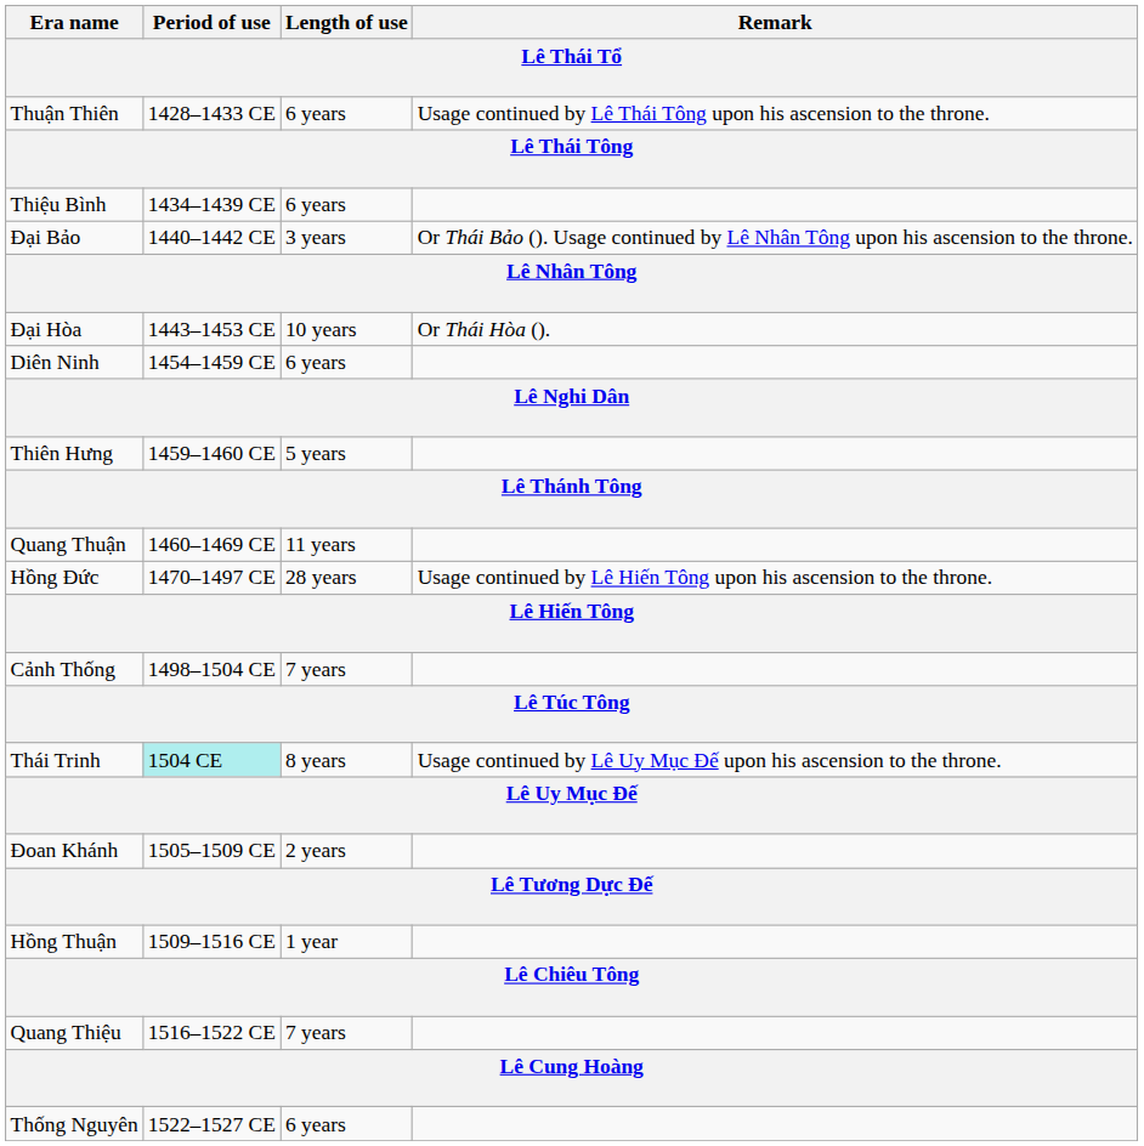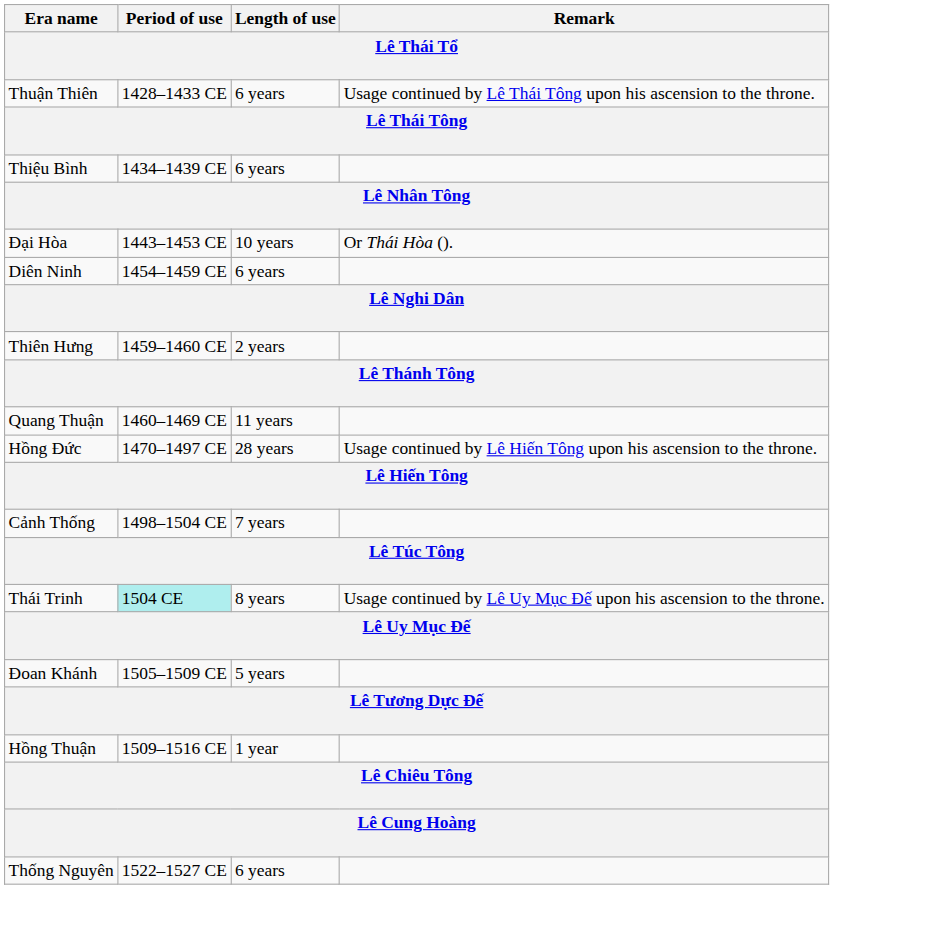 <table class="wikitable">
 <tr>
 <th>Era name</th>
 <th>Period of use</th>
 <th>Length of use</th>
 <th>Remark</th>
 </tr>
 <tr>
 <th colspan="4"><a href='#'>Lê Thái Tổ</a><br><br></th>
 </tr>
 <tr>
 <td>Thuận Thiên<br></td>
 <td>1428–1433 CE</td>
 <td>6 years</td>
 <td>Usage continued by <a href='#'>Lê Thái Tông</a> upon his ascension to the throne.</td>
 </tr>
 <tr>
 <th colspan="4"><a href='#'>Lê Thái Tông</a><br><br></th>
 </tr>
 <tr>
 <td>Thiệu Bình<br></td>
 <td>1434–1439 CE</td>
 <td>6 years</td>
 <td></td>
 </tr>
 <tr>
-<td>Đại Bảo<br></td>
-<td>1440–1442 CE</td>
-<td>3 years</td>
-<td>Or <em>Thái Bảo</em> (). Usage continued by <a href='#'>Lê Nhân Tông</a> upon his ascension to the throne.</td>
-</tr>
-<tr>
 <th colspan="4"><a href='#'>Lê Nhân Tông</a><br><br></th>
 </tr>
 <tr>
 <td>Đại Hòa<br></td>
 <td>1443–1453 CE</td>
 <td>10 years</td>
 <td>Or <em>Thái Hòa</em> ().</td>
 </tr>
 <tr>
 <td>Diên Ninh<br></td>
 <td>1454–1459 CE</td>
 <td>6 years</td>
 <td></td>
 </tr>
 <tr>
 <th colspan="4"><a href='#'>Lê Nghi Dân</a><br><br></th>
 </tr>
 <tr>
 <td>Thiên Hưng<br></td>
 <td>1459–1460 CE</td>
-<td>5 years</td>
+<td>2 years</td>
 <td></td>
 </tr>
 <tr>
 <th colspan="4"><a href='#'>Lê Thánh Tông</a><br><br></th>
 </tr>
 <tr>
 <td>Quang Thuận<br></td>
 <td>1460–1469 CE</td>
 <td>11 years</td>
 <td></td>
 </tr>
 <tr>
 <td>Hồng Đức<br></td>
 <td>1470–1497 CE</td>
 <td>28 years</td>
 <td>Usage continued by <a href='#'>Lê Hiến Tông</a> upon his ascension to the throne.</td>
 </tr>
 <tr>
 <th colspan="4"><a href='#'>Lê Hiến Tông</a><br><br></th>
 </tr>
 <tr>
 <td>Cảnh Thống<br></td>
 <td>1498–1504 CE</td>
 <td>7 years</td>
 <td></td>
 </tr>
 <tr>
 <th colspan="4"><a href='#'>Lê Túc Tông</a><br><br></th>
 </tr>
 <tr>
 <td>Thái Trinh<br></td>
 <td style="background: paleturquoise;">1504 CE</td>
 <td>8 years</td>
 <td>Usage continued by <a href='#'>Lê Uy Mục Đế</a> upon his ascension to the throne.</td>
 </tr>
 <tr>
 <th colspan="4"><a href='#'>Lê Uy Mục Đế</a><br><br></th>
 </tr>
 <tr>
 <td>Đoan Khánh<br></td>
 <td>1505–1509 CE</td>
-<td>2 years</td>
+<td>5 years</td>
 <td></td>
 </tr>
 <tr>
 <th colspan="4"><a href='#'>Lê Tương Dực Đế</a><br><br></th>
 </tr>
 <tr>
 <td>Hồng Thuận<br></td>
 <td>1509–1516 CE</td>
 <td>1 year</td>
 <td></td>
 </tr>
 <tr>
 <th colspan="4"><a href='#'>Lê Chiêu Tông</a><br><br></th>
 </tr>
 <tr>
-<td>Quang Thiệu<br></td>
-<td>1516–1522 CE</td>
-<td>7 years</td>
-<td></td>
-</tr>
-<tr>
 <th colspan="4"><a href='#'>Lê Cung Hoàng</a><br><br></th>
 </tr>
 <tr>
 <td>Thống Nguyên<br></td>
 <td>1522–1527 CE</td>
 <td>6 years</td>
 <td></td>
 </tr>
 </table>
